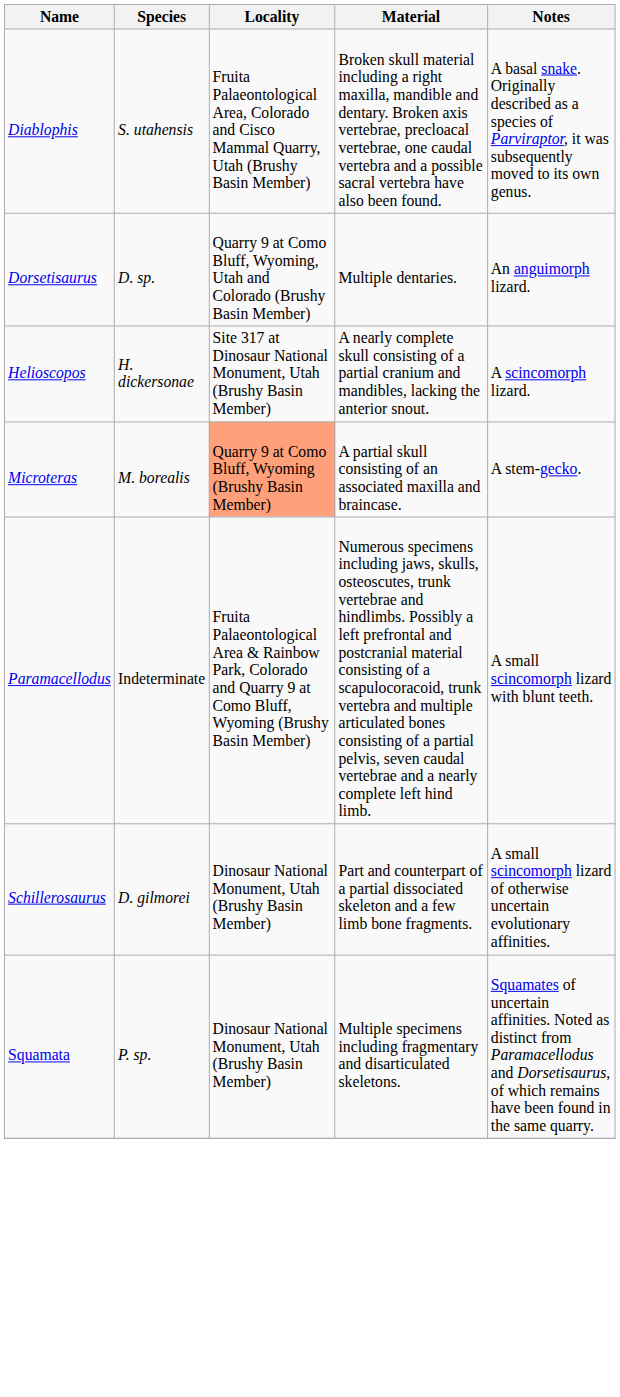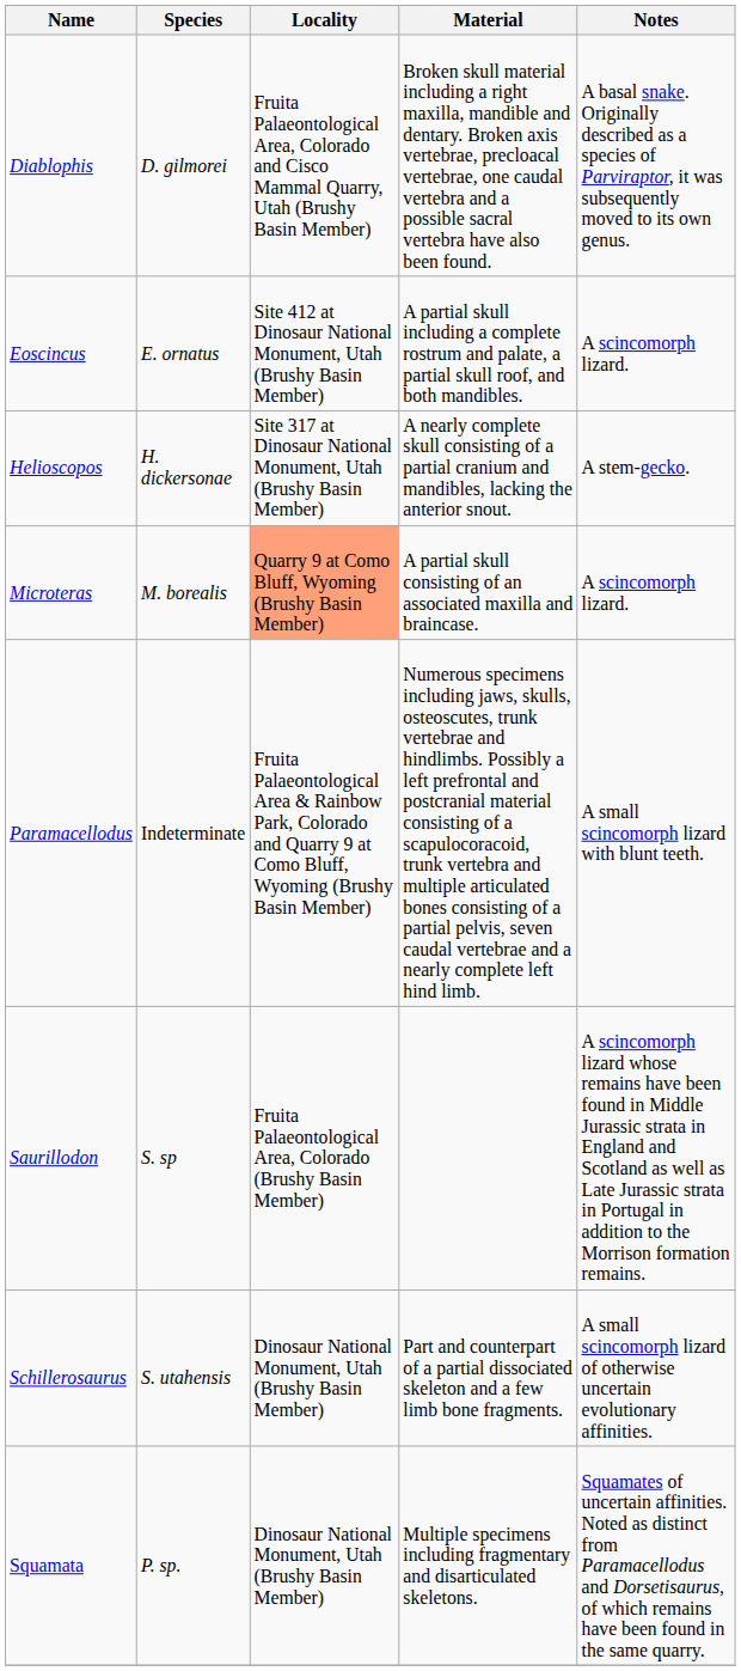 <table class="wikitable" align="center" width="100%">
 <tr>
 <th>Name</th>
 <th>Species</th>
 <th>Locality</th>
 <th>Material</th>
 <th>Notes</th>
 </tr>
 <tr>
 <td><br><em><a href='#'>Diablophis</a></em></td>
-<td><br><em>S. utahensis</em> </td>
+<td><br><em>D. gilmorei</em></td>
 <td><br>Fruita Palaeontological Area, Colorado and Cisco Mammal Quarry, Utah (Brushy Basin Member)</td>
 <td><br>Broken skull material including a right maxilla, mandible and dentary. Broken axis vertebrae, precloacal vertebrae, one caudal vertebra and a possible sacral vertebra have also been found.</td>
 <td><br>A basal <a href='#'>snake</a>. Originally described as a species of <em><a href='#'>Parviraptor</a>,</em> it was subsequently moved to its own genus.</td>
 </tr>
 <tr>
-<td><br><em><a href='#'>Dorsetisaurus</a></em></td>
-<td><br><em>D. sp.</em></td>
-<td><br>Quarry 9 at Como Bluff, Wyoming, Utah and Colorado (Brushy Basin Member)</td>
-<td><br>Multiple dentaries.</td>
-<td><br>An <a href='#'>anguimorph</a> lizard.</td>
+<td><br><em><a href='#'>Eoscincus</a></em></td>
+<td><br><em>E. ornatus</em></td>
+<td><br>Site 412 at Dinosaur National Monument, Utah (Brushy Basin Member)</td>
+<td><br>A partial skull including a complete rostrum and palate, a partial skull roof, and both mandibles.</td>
+<td><br>A <a href='#'>scincomorph</a> lizard.</td>
 </tr>
 <tr>
 <td><em><a href='#'>Helioscopos</a></em></td>
 <td><em>H. dickersonae</em></td>
 <td>Site 317 at Dinosaur National Monument, Utah (Brushy Basin Member)</td>
 <td>A nearly complete skull consisting of a partial cranium and mandibles, lacking the anterior snout.</td>
-<td><br>A <a href='#'>scincomorph</a> lizard.</td>
+<td>A stem-<a href='#'>gecko</a>.</td>
 </tr>
 <tr>
 <td><br><em><a href='#'>Microteras</a></em></td>
 <td><br><em>M. borealis</em></td>
 <td style="background: lightsalmon;"><br>Quarry 9 at Como Bluff, Wyoming (Brushy Basin Member)</td>
 <td><br>A partial skull consisting of an associated maxilla and braincase.</td>
-<td>A stem-<a href='#'>gecko</a>.</td>
+<td><br>A <a href='#'>scincomorph</a> lizard.</td>
 </tr>
 <tr>
 <td><br><em><a href='#'>Paramacellodus</a></em></td>
 <td><br>Indeterminate</td>
 <td><br>Fruita Palaeontological Area & Rainbow Park, Colorado and Quarry 9 at Como Bluff, Wyoming (Brushy Basin Member)</td>
 <td><br>Numerous specimens including jaws, skulls, osteoscutes, trunk vertebrae and hindlimbs. Possibly a left prefrontal and postcranial material consisting of a scapulocoracoid, trunk vertebra and multiple articulated bones consisting of a partial pelvis, seven caudal vertebrae and a nearly complete left hind limb.</td>
 <td><br>A small <a href='#'>scincomorph</a> lizard with blunt teeth.</td>
 </tr>
 <tr>
+<td><br><em><a href='#'>Saurillodon</a></em></td>
+<td><br><em>S. sp</em></td>
+<td><br>Fruita Palaeontological Area, Colorado (Brushy Basin Member)</td>
+<td></td>
+<td><br>A <a href='#'>scincomorph</a> lizard whose remains have been found in Middle Jurassic strata in England and Scotland as well as Late Jurassic strata in Portugal in addition to the Morrison formation remains.</td>
+</tr>
+<tr>
 <td><br><em><a href='#'>Schillerosaurus</a></em></td>
-<td><br><em>D. gilmorei</em></td>
+<td><br><em>S. utahensis</em> </td>
 <td><br>Dinosaur National Monument, Utah (Brushy Basin Member)</td>
 <td><br>Part and counterpart of a partial dissociated skeleton and a few limb bone fragments.</td>
 <td><br>A small <a href='#'>scincomorph</a> lizard of otherwise uncertain evolutionary affinities.</td>
 </tr>
 <tr>
 <td><br><a href='#'>Squamata</a></td>
 <td><br><em>P. sp.</em></td>
 <td><br>Dinosaur National Monument, Utah (Brushy Basin Member)</td>
 <td><br>Multiple specimens including fragmentary and disarticulated skeletons.</td>
 <td><br><a href='#'>Squamates</a> of uncertain affinities. Noted as distinct from <em>Paramacellodus</em> and <em>Dorsetisaurus</em>, of which remains have been found in the same quarry.</td>
 </tr>
 <tr>
 </tr>
 </table>
